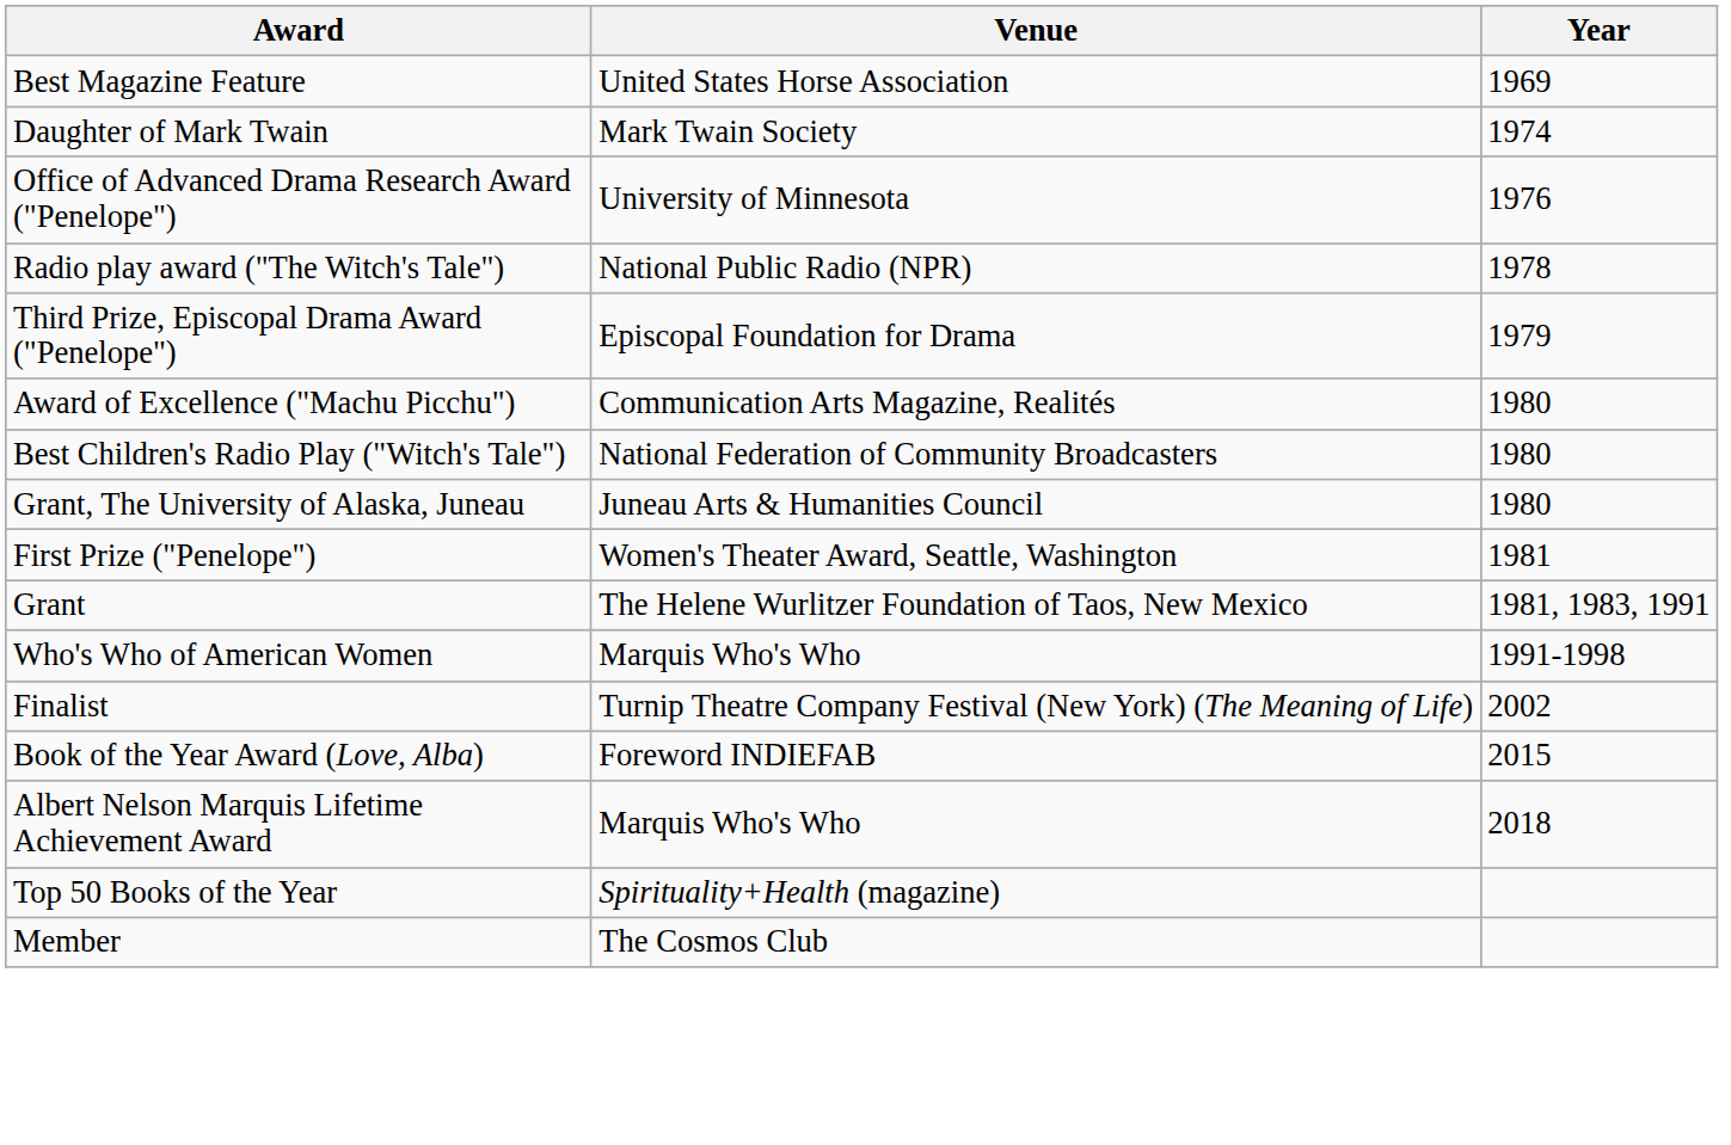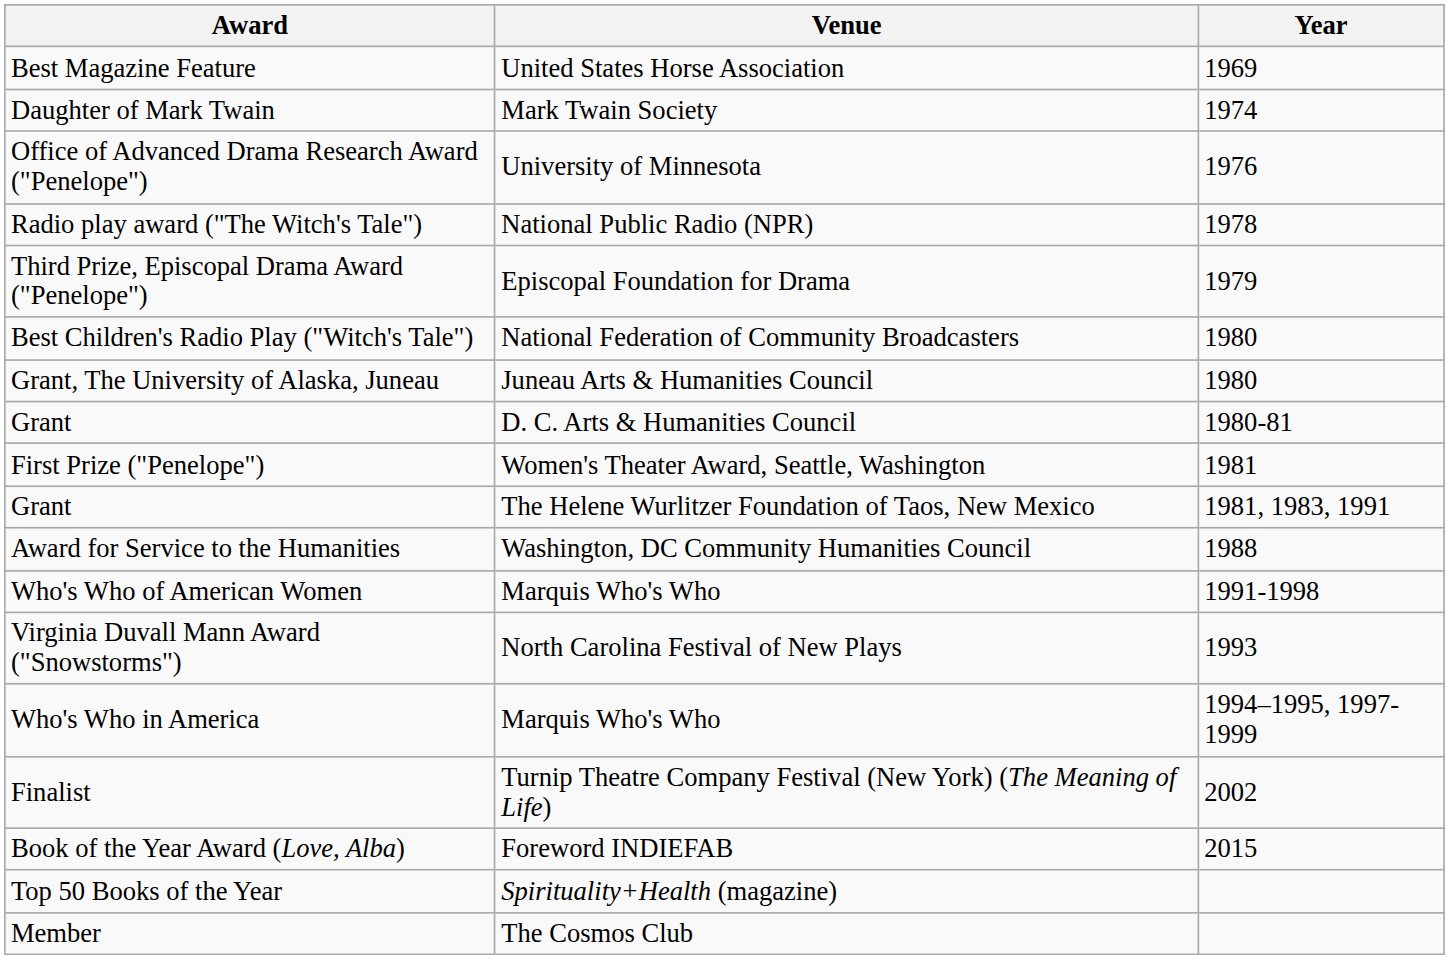 <table class="wikitable sortable">
 <tr>
 <th style="width:18em;">Award</th>
 <th>Venue</th>
 <th>Year</th>
 </tr>
 <tr>
 <td>Best Magazine Feature</td>
 <td>United States Horse Association</td>
 <td>1969</td>
 </tr>
 <tr>
 <td>Daughter of Mark Twain</td>
 <td>Mark Twain Society</td>
 <td>1974</td>
 </tr>
 <tr>
 <td>Office of Advanced Drama Research Award ("Penelope")</td>
 <td>University of Minnesota</td>
 <td>1976</td>
 </tr>
 <tr>
 <td>Radio play award ("The Witch's Tale")</td>
 <td>National Public Radio (NPR)</td>
 <td>1978</td>
 </tr>
 <tr>
 <td>Third Prize, Episcopal Drama Award ("Penelope")</td>
 <td>Episcopal Foundation for Drama</td>
 <td>1979</td>
 </tr>
 <tr>
-<td>Award of Excellence ("Machu Picchu")</td>
-<td>Communication Arts Magazine, Realités</td>
-<td>1980</td>
-</tr>
-<tr>
 <td>Best Children's Radio Play ("Witch's Tale")</td>
 <td>National Federation of Community Broadcasters</td>
 <td>1980</td>
 </tr>
 <tr>
 <td>Grant, The University of Alaska, Juneau</td>
 <td>Juneau Arts & Humanities Council</td>
 <td>1980</td>
+</tr>
+<tr>
+<td>Grant</td>
+<td>D. C. Arts & Humanities Council</td>
+<td>1980-81</td>
 </tr>
 <tr>
 <td>First Prize ("Penelope")</td>
 <td>Women's Theater Award, Seattle, Washington</td>
 <td>1981</td>
 </tr>
 <tr>
 <td>Grant</td>
 <td>The Helene Wurlitzer Foundation of Taos, New Mexico</td>
 <td>1981, 1983, 1991</td>
 </tr>
 <tr>
+<td>Award for Service to the Humanities</td>
+<td>Washington, DC Community Humanities Council</td>
+<td>1988</td>
+</tr>
+<tr>
 <td>Who's Who of American Women</td>
 <td>Marquis Who's Who</td>
 <td>1991-1998</td>
+</tr>
+<tr>
+<td>Virginia Duvall Mann Award ("Snowstorms")</td>
+<td>North Carolina Festival of New Plays</td>
+<td>1993</td>
+</tr>
+<tr>
+<td>Who's Who in America</td>
+<td>Marquis Who's Who</td>
+<td>1994–1995, 1997-1999</td>
 </tr>
 <tr>
 <td>Finalist</td>
 <td>Turnip Theatre Company Festival (New York) (<em>The Meaning of Life</em>)</td>
 <td>2002</td>
 </tr>
 <tr>
 <td>Book of the Year Award (<em>Love, Alba</em>)</td>
 <td>Foreword INDIEFAB</td>
 <td>2015</td>
 </tr>
 <tr>
-<td>Albert Nelson Marquis Lifetime Achievement Award</td>
-<td>Marquis Who's Who</td>
-<td>2018</td>
-</tr>
-<tr>
 <td>Top 50 Books of the Year</td>
 <td><em>Spirituality+Health</em> (magazine)</td>
 <td></td>
 </tr>
 <tr>
 <td>Member</td>
 <td>The Cosmos Club</td>
 <td></td>
 </tr>
 </table>
